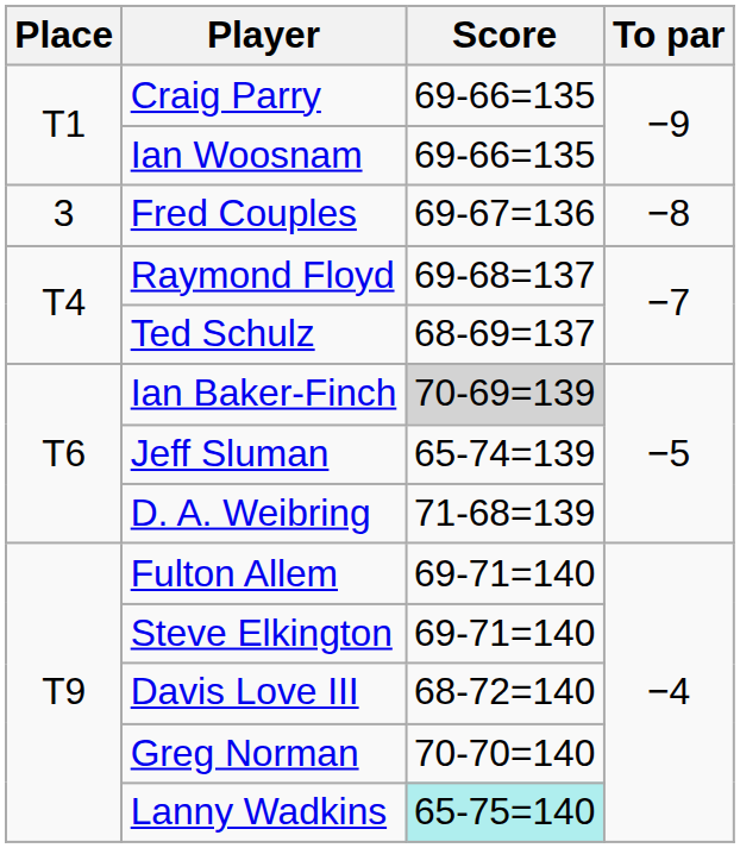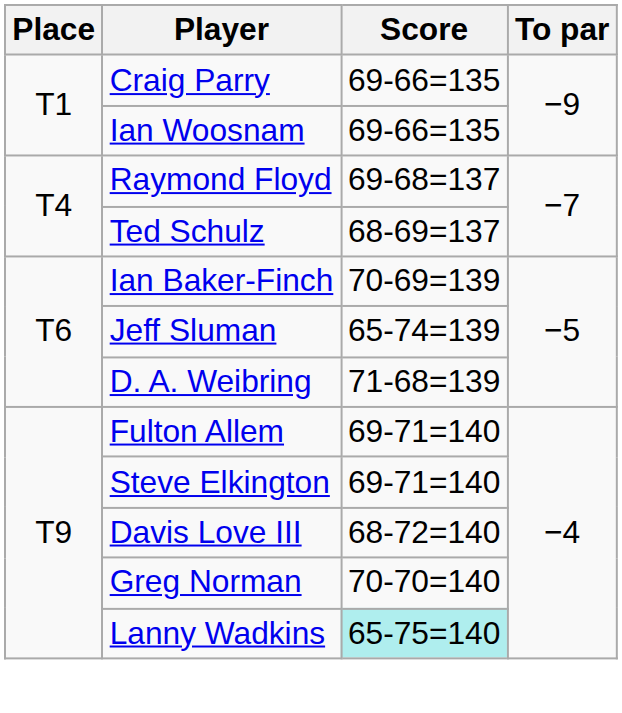 <table class="wikitable">
 <tr>
 <th>Place</th>
 <th>Player</th>
 <th>Score</th>
 <th>To par</th>
 </tr>
 <tr>
 <td rowspan="2" align=center>T1</td>
 <td> <a href='#'>Craig Parry</a></td>
 <td align=center>69-66=135</td>
 <td rowspan="2" align=center>−9</td>
 </tr>
 <tr>
 <td> <a href='#'>Ian Woosnam</a></td>
 <td align=center>69-66=135</td>
 </tr>
 <tr>
-<td align=center>3</td>
-<td> <a href='#'>Fred Couples</a></td>
-<td align=center>69-67=136</td>
-<td align=center>−8</td>
-</tr>
-<tr>
 <td rowspan="2" align=center>T4</td>
 <td> <a href='#'>Raymond Floyd</a></td>
 <td align=center>69-68=137</td>
 <td rowspan="2" align=center>−7</td>
 </tr>
 <tr>
 <td> <a href='#'>Ted Schulz</a></td>
 <td align=center>68-69=137</td>
 </tr>
 <tr>
 <td rowspan="3" align=center>T6</td>
 <td> <a href='#'>Ian Baker-Finch</a></td>
-<td align=center style="background: lightgrey;">70-69=139</td>
+<td align=center>70-69=139</td>
 <td rowspan="3" align=center>−5</td>
 </tr>
 <tr>
 <td> <a href='#'>Jeff Sluman</a></td>
 <td align=center>65-74=139</td>
 </tr>
 <tr>
 <td> <a href='#'>D. A. Weibring</a></td>
 <td align=center>71-68=139</td>
 </tr>
 <tr>
 <td rowspan="5" align=center>T9</td>
 <td> <a href='#'>Fulton Allem</a></td>
 <td align=center>69-71=140</td>
 <td rowspan="5" align=center>−4</td>
 </tr>
 <tr>
 <td> <a href='#'>Steve Elkington</a></td>
 <td align=center>69-71=140</td>
 </tr>
 <tr>
 <td> <a href='#'>Davis Love III</a></td>
 <td align=center>68-72=140</td>
 </tr>
 <tr>
 <td> <a href='#'>Greg Norman</a></td>
 <td align=center>70-70=140</td>
 </tr>
 <tr>
 <td> <a href='#'>Lanny Wadkins</a></td>
 <td align=center style="background: paleturquoise;">65-75=140</td>
 </tr>
 </table>
